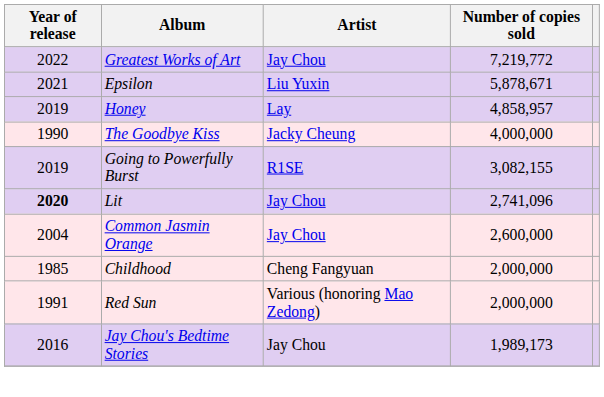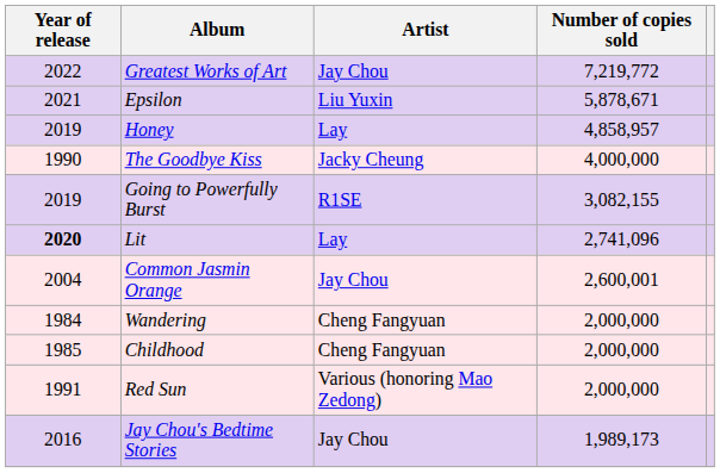 <table class="wikitable plainrowheaders sortable">
 <tr>
 <th scope="col">Year of release</th>
 <th scope="col">Album</th>
 <th scope="col">Artist</th>
 <th scope="col">Number of copies sold</th>
 <th scope="col" class="unsortable"></th>
 </tr>
 <tr>
 <td align="center" bgcolor="#E0CEF2">2022</td>
 <td align="left" bgcolor="#E0CEF2"><em><a href='#'>Greatest Works of Art</a></em></td>
 <td align="left" bgcolor="#E0CEF2"><a href='#'>Jay Chou</a></td>
 <td align="center" bgcolor="#E0CEF2">7,219,772</td>
 <td align="center" bgcolor="#E0CEF2"></td>
 </tr>
 <tr>
 <td align="center" bgcolor="#E0CEF2">2021</td>
 <td align="left" bgcolor="#E0CEF2"><em>Epsilon</em></td>
 <td align="left" bgcolor="#E0CEF2"><a href='#'>Liu Yuxin</a></td>
 <td align="center" bgcolor="#E0CEF2">5,878,671</td>
 <td align="center" bgcolor="#E0CEF2"></td>
 </tr>
 <tr>
 <td align="center" bgcolor="#E0CEF2">2019</td>
 <td align="left" bgcolor="#E0CEF2"><em><a href='#'>Honey</a></em></td>
 <td align="left" bgcolor="#E0CEF2"><a href='#'>Lay</a></td>
 <td align="center" bgcolor="#E0CEF2">4,858,957</td>
 <td align="center" bgcolor="#E0CEF2"></td>
 </tr>
 <tr>
 <td align="center" bgcolor="#FFE6EA">1990</td>
 <td align="left" bgcolor="#FFE6EA"><em><a href='#'>The Goodbye Kiss</a></em></td>
 <td align="left" bgcolor="#FFE6EA"><a href='#'>Jacky Cheung</a></td>
 <td align="center" bgcolor="#FFE6EA">4,000,000</td>
 <td align="center" bgcolor="#FFE6EA"></td>
 </tr>
 <tr>
 <td align="center" bgcolor="#E0CEF2">2019</td>
 <td align="left" bgcolor="#E0CEF2"><em>Going to Powerfully Burst</em></td>
 <td align="left" bgcolor="#E0CEF2"><a href='#'>R1SE</a></td>
 <td align="center" bgcolor="#E0CEF2">3,082,155</td>
 <td align="center" bgcolor="#E0CEF2"></td>
 </tr>
 <tr>
 <td align="center" bgcolor="#E0CEF2"><strong>2020</strong></td>
 <td align="left" bgcolor="#E0CEF2"><em>Lit</em></td>
-<td align="left" bgcolor="#E0CEF2"><a href='#'>Jay Chou</a></td>
+<td align="left" bgcolor="#E0CEF2"><a href='#'>Lay</a></td>
 <td align="center" bgcolor="#E0CEF2">2,741,096</td>
 <td align="center" bgcolor="#E0CEF2"></td>
 </tr>
 <tr>
 <td align="center" bgcolor="#FFE6EA">2004</td>
 <td align="left" bgcolor="#FFE6EA"><em><a href='#'>Common Jasmin Orange</a></em></td>
 <td align="left" bgcolor="#FFE6EA"><a href='#'>Jay Chou</a></td>
-<td align="center" bgcolor="#FFE6EA">2,600,000</td>
+<td align="center" bgcolor="#FFE6EA">2,600,001</td>
+<td align="center" bgcolor="#FFE6EA"></td>
+</tr>
+<tr>
+<td align="center" bgcolor="#FFE6EA">1984</td>
+<td align="left" bgcolor="#FFE6EA"><em>Wandering</em></td>
+<td align="left" bgcolor="#FFE6EA">Cheng Fangyuan</td>
+<td align="center" bgcolor="#FFE6EA">2,000,000</td>
 <td align="center" bgcolor="#FFE6EA"></td>
 </tr>
 <tr>
 <td align="center" bgcolor="#FFE6EA">1985</td>
 <td align="left" bgcolor="#FFE6EA"><em>Childhood</em></td>
 <td align="left" bgcolor="#FFE6EA">Cheng Fangyuan</td>
 <td align="center" bgcolor="#FFE6EA">2,000,000</td>
 <td align="center" bgcolor="#FFE6EA"></td>
 </tr>
 <tr>
 <td align="center" bgcolor="#FFE6EA">1991</td>
 <td align="left" bgcolor="#FFE6EA"><em>Red Sun</em></td>
 <td align="left" bgcolor="#FFE6EA">Various (honoring <a href='#'>Mao Zedong</a>)</td>
 <td align="center" bgcolor="#FFE6EA">2,000,000</td>
 <td align="center" bgcolor="#FFE6EA"></td>
 </tr>
 <tr>
 <td align="center" bgcolor="#E0CEF2">2016</td>
 <td align="left" bgcolor="#E0CEF2"><em><a href='#'>Jay Chou's Bedtime Stories</a></em></td>
 <td align="left" bgcolor="#E0CEF2">Jay Chou</td>
 <td align="center" bgcolor="#E0CEF2">1,989,173</td>
 <td align="center" bgcolor="#E0CEF2"></td>
 </tr>
 <tr>
 </tr>
 </table>
